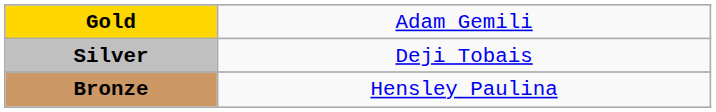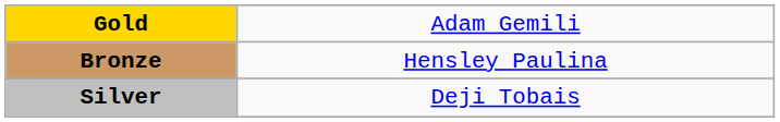 <table class="wikitable" style="text-align:center; " width="35%">
 <tr>
 <td bgcolor="gold"><strong>Gold</strong></td>
 <td><a href='#'>Adam Gemili</a><br>  <small><em></em></small></td>
 </tr>
 <tr>
+<td bgcolor="CC9966"><strong>Bronze</strong></td>
+<td><a href='#'>Hensley Paulina</a><br>  <small><em></em></small></td>
+</tr>
+<tr>
 <td bgcolor="silver"><strong>Silver</strong></td>
 <td><a href='#'>Deji Tobais</a><br>  <small><em></em></small></td>
 </tr>
-<tr>
-<td bgcolor="CC9966"><strong>Bronze</strong></td>
-<td><a href='#'>Hensley Paulina</a><br>  <small><em></em></small></td>
-</tr>
 </table>
